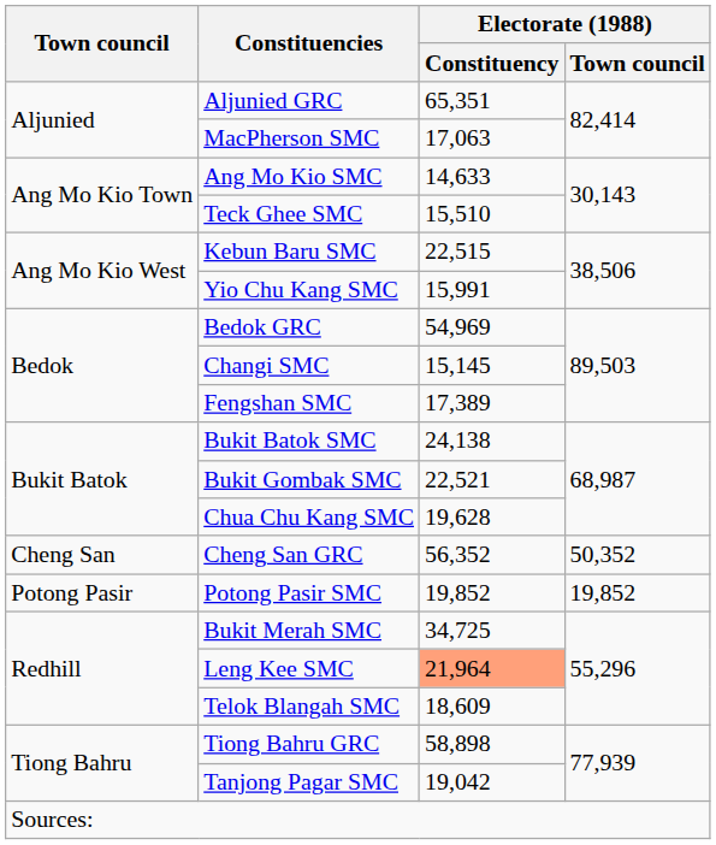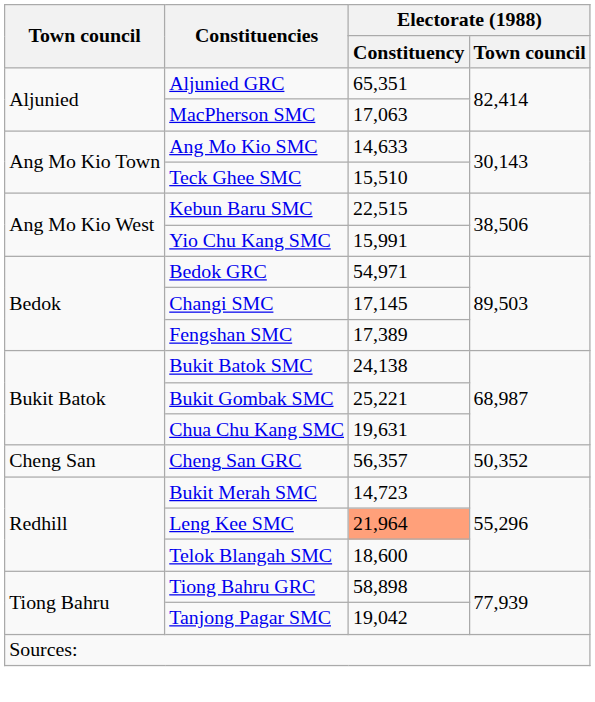 <table class="wikitable sortable">
 <tr>
 <th rowspan="2">Town council</th>
 <th rowspan="2">Constituencies</th>
 <th colspan="2">Electorate (1988)</th>
 </tr>
 <tr>
 <th>Constituency</th>
 <th>Town council</th>
 </tr>
 <tr>
 <td rowspan="2">Aljunied</td>
 <td><a href='#'>Aljunied GRC</a></td>
 <td>65,351</td>
 <td rowspan="2">82,414</td>
 </tr>
 <tr>
 <td><a href='#'>MacPherson SMC</a></td>
 <td>17,063</td>
 </tr>
 <tr>
 <td rowspan="2">Ang Mo Kio Town</td>
 <td><a href='#'>Ang Mo Kio SMC</a></td>
 <td>14,633</td>
 <td rowspan="2">30,143</td>
 </tr>
 <tr>
 <td><a href='#'>Teck Ghee SMC</a></td>
 <td>15,510</td>
 </tr>
 <tr>
 <td rowspan="2">Ang Mo Kio West</td>
 <td><a href='#'>Kebun Baru SMC</a></td>
 <td>22,515</td>
 <td rowspan="2">38,506</td>
 </tr>
 <tr>
 <td><a href='#'>Yio Chu Kang SMC</a></td>
 <td>15,991</td>
 </tr>
 <tr>
 <td rowspan="3">Bedok</td>
 <td><a href='#'>Bedok GRC</a></td>
-<td>54,969</td>
+<td>54,971</td>
 <td rowspan="3">89,503</td>
 </tr>
 <tr>
 <td><a href='#'>Changi SMC</a></td>
-<td>15,145</td>
+<td>17,145</td>
 </tr>
 <tr>
 <td><a href='#'>Fengshan SMC</a></td>
 <td>17,389</td>
 </tr>
 <tr>
 <td rowspan="3">Bukit Batok</td>
 <td><a href='#'>Bukit Batok SMC</a></td>
 <td>24,138</td>
 <td rowspan="3">68,987</td>
 </tr>
 <tr>
 <td><a href='#'>Bukit Gombak SMC</a></td>
-<td>22,521</td>
+<td>25,221</td>
 </tr>
 <tr>
 <td><a href='#'>Chua Chu Kang SMC</a></td>
-<td>19,628</td>
+<td>19,631</td>
 </tr>
 <tr>
 <td>Cheng San</td>
 <td><a href='#'>Cheng San GRC</a></td>
-<td>56,352</td>
+<td>56,357</td>
 <td>50,352</td>
-</tr>
-<tr>
-<td>Potong Pasir</td>
-<td><a href='#'>Potong Pasir SMC</a></td>
-<td>19,852</td>
-<td>19,852</td>
 </tr>
 <tr>
 <td rowspan="3">Redhill</td>
 <td><a href='#'>Bukit Merah SMC</a></td>
-<td>34,725</td>
+<td>14,723</td>
 <td rowspan="3">55,296</td>
 </tr>
 <tr>
 <td><a href='#'>Leng Kee SMC</a></td>
 <td style="background: lightsalmon;">21,964</td>
 </tr>
 <tr>
 <td><a href='#'>Telok Blangah SMC</a></td>
-<td>18,609</td>
+<td>18,600</td>
 </tr>
 <tr>
 <td rowspan="2">Tiong Bahru</td>
 <td><a href='#'>Tiong Bahru GRC</a></td>
 <td>58,898</td>
 <td rowspan="2">77,939</td>
 </tr>
 <tr>
 <td><a href='#'>Tanjong Pagar SMC</a></td>
 <td>19,042</td>
 </tr>
 <tr>
 <td colspan="4">Sources:</td>
 </tr>
 </table>
